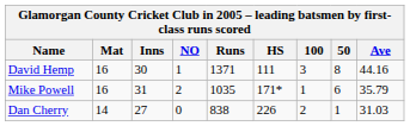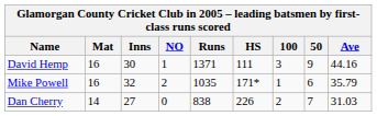 <table class="wikitable" width="80%">
 <tr bgcolor="#efefef">
 <th colspan=9>Glamorgan County Cricket Club in 2005 – leading batsmen by first-class runs scored</th>
 </tr>
 <tr bgcolor="#efefef">
 <th>Name</th>
 <th>Mat</th>
 <th>Inns</th>
 <th><a href='#'>NO</a></th>
 <th>Runs</th>
 <th>HS</th>
 <th>100</th>
 <th>50</th>
 <th><a href='#'>Ave</a></th>
 </tr>
 <tr>
 <td><a href='#'>David Hemp</a></td>
 <td>16</td>
 <td>30</td>
 <td>1</td>
 <td>1371</td>
 <td>111</td>
 <td>3</td>
-<td>8</td>
+<td>9</td>
 <td>44.16</td>
 </tr>
 <tr>
 <td><a href='#'>Mike Powell</a></td>
 <td>16</td>
-<td>31</td>
+<td>32</td>
 <td>2</td>
 <td>1035</td>
 <td>171*</td>
 <td>1</td>
 <td>6</td>
 <td>35.79</td>
 </tr>
 <tr>
 <td><a href='#'>Dan Cherry</a></td>
 <td>14</td>
 <td>27</td>
 <td>0</td>
 <td>838</td>
 <td>226</td>
 <td>2</td>
-<td>1</td>
+<td>7</td>
 <td>31.03</td>
 </tr>
 </table>
